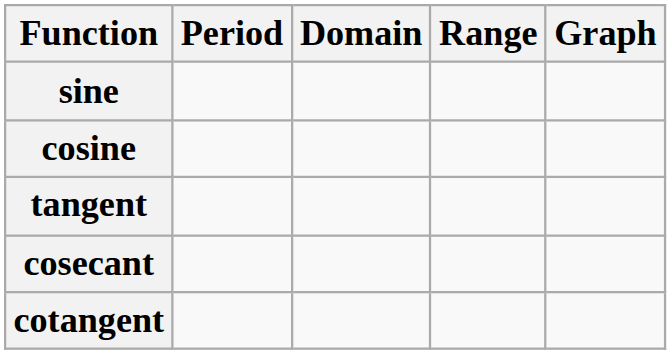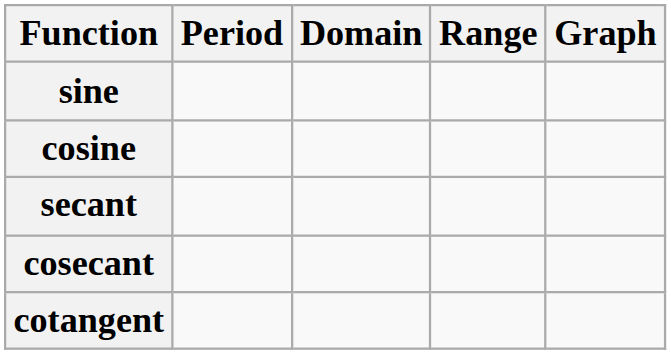 <table class="wikitable">
 <tr>
 <th>Function</th>
 <th>Period</th>
 <th>Domain</th>
 <th>Range</th>
 <th>Graph</th>
 </tr>
 <tr>
 <th>sine</th>
 <td></td>
 <td></td>
 <td></td>
 <td></td>
 </tr>
 <tr>
 <th>cosine</th>
 <td></td>
 <td></td>
 <td></td>
 <td></td>
 </tr>
 <tr>
-<th>tangent</th>
+<th>secant</th>
 <td></td>
 <td></td>
 <td></td>
 <td></td>
 </tr>
 <tr>
 <th>cosecant</th>
 <td></td>
 <td></td>
 <td></td>
 <td></td>
 </tr>
 <tr>
 <th>cotangent</th>
 <td></td>
 <td></td>
 <td></td>
 <td></td>
 </tr>
 </table>
